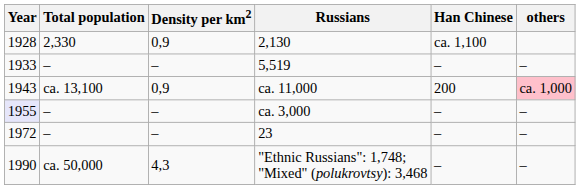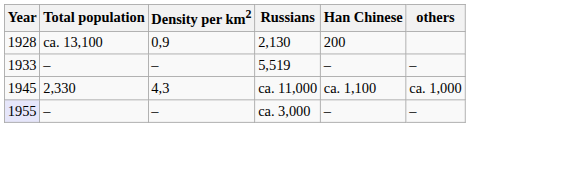 <table class="wikitable">
 <tr>
 <th>Year</th>
 <th>Total population</th>
 <th>Density per km<sup>2</sup></th>
 <th>Russians</th>
 <th>Han Chinese</th>
 <th>others</th>
 </tr>
 <tr>
 <td>1928</td>
-<td>2,330</td>
+<td>ca. 13,100</td>
 <td>0,9</td>
 <td>2,130</td>
-<td>ca. 1,100</td>
+<td>200</td>
 </tr>
 <tr>
 <td>1933</td>
 <td>–</td>
 <td>–</td>
 <td>5,519</td>
 <td>–</td>
 <td>–</td>
 </tr>
 <tr>
-<td>1943</td>
-<td>ca. 13,100</td>
-<td>0,9</td>
+<td>1945</td>
+<td>2,330</td>
+<td>4,3</td>
 <td>ca. 11,000</td>
-<td>200</td>
-<td style="background: pink;">ca. 1,000</td>
+<td>ca. 1,100</td>
+<td>ca. 1,000</td>
 </tr>
 <tr>
 <td style="background: lavender;">1955</td>
 <td>–</td>
 <td>–</td>
 <td>ca. 3,000</td>
 <td>–</td>
 <td>–</td>
 </tr>
-<tr>
-<td>1972</td>
-<td>–</td>
-<td>–</td>
-<td>23</td>
-<td>–</td>
-<td>–</td>
-</tr>
-<tr>
-<td>1990</td>
-<td>ca. 50,000</td>
-<td>4,3</td>
-<td>"Ethnic Russians": 1,748;<br>"Mixed" (<em>polukrovtsy</em>): 3,468</td>
-<td>–</td>
-<td>–</td>
-</tr>
 </table>
